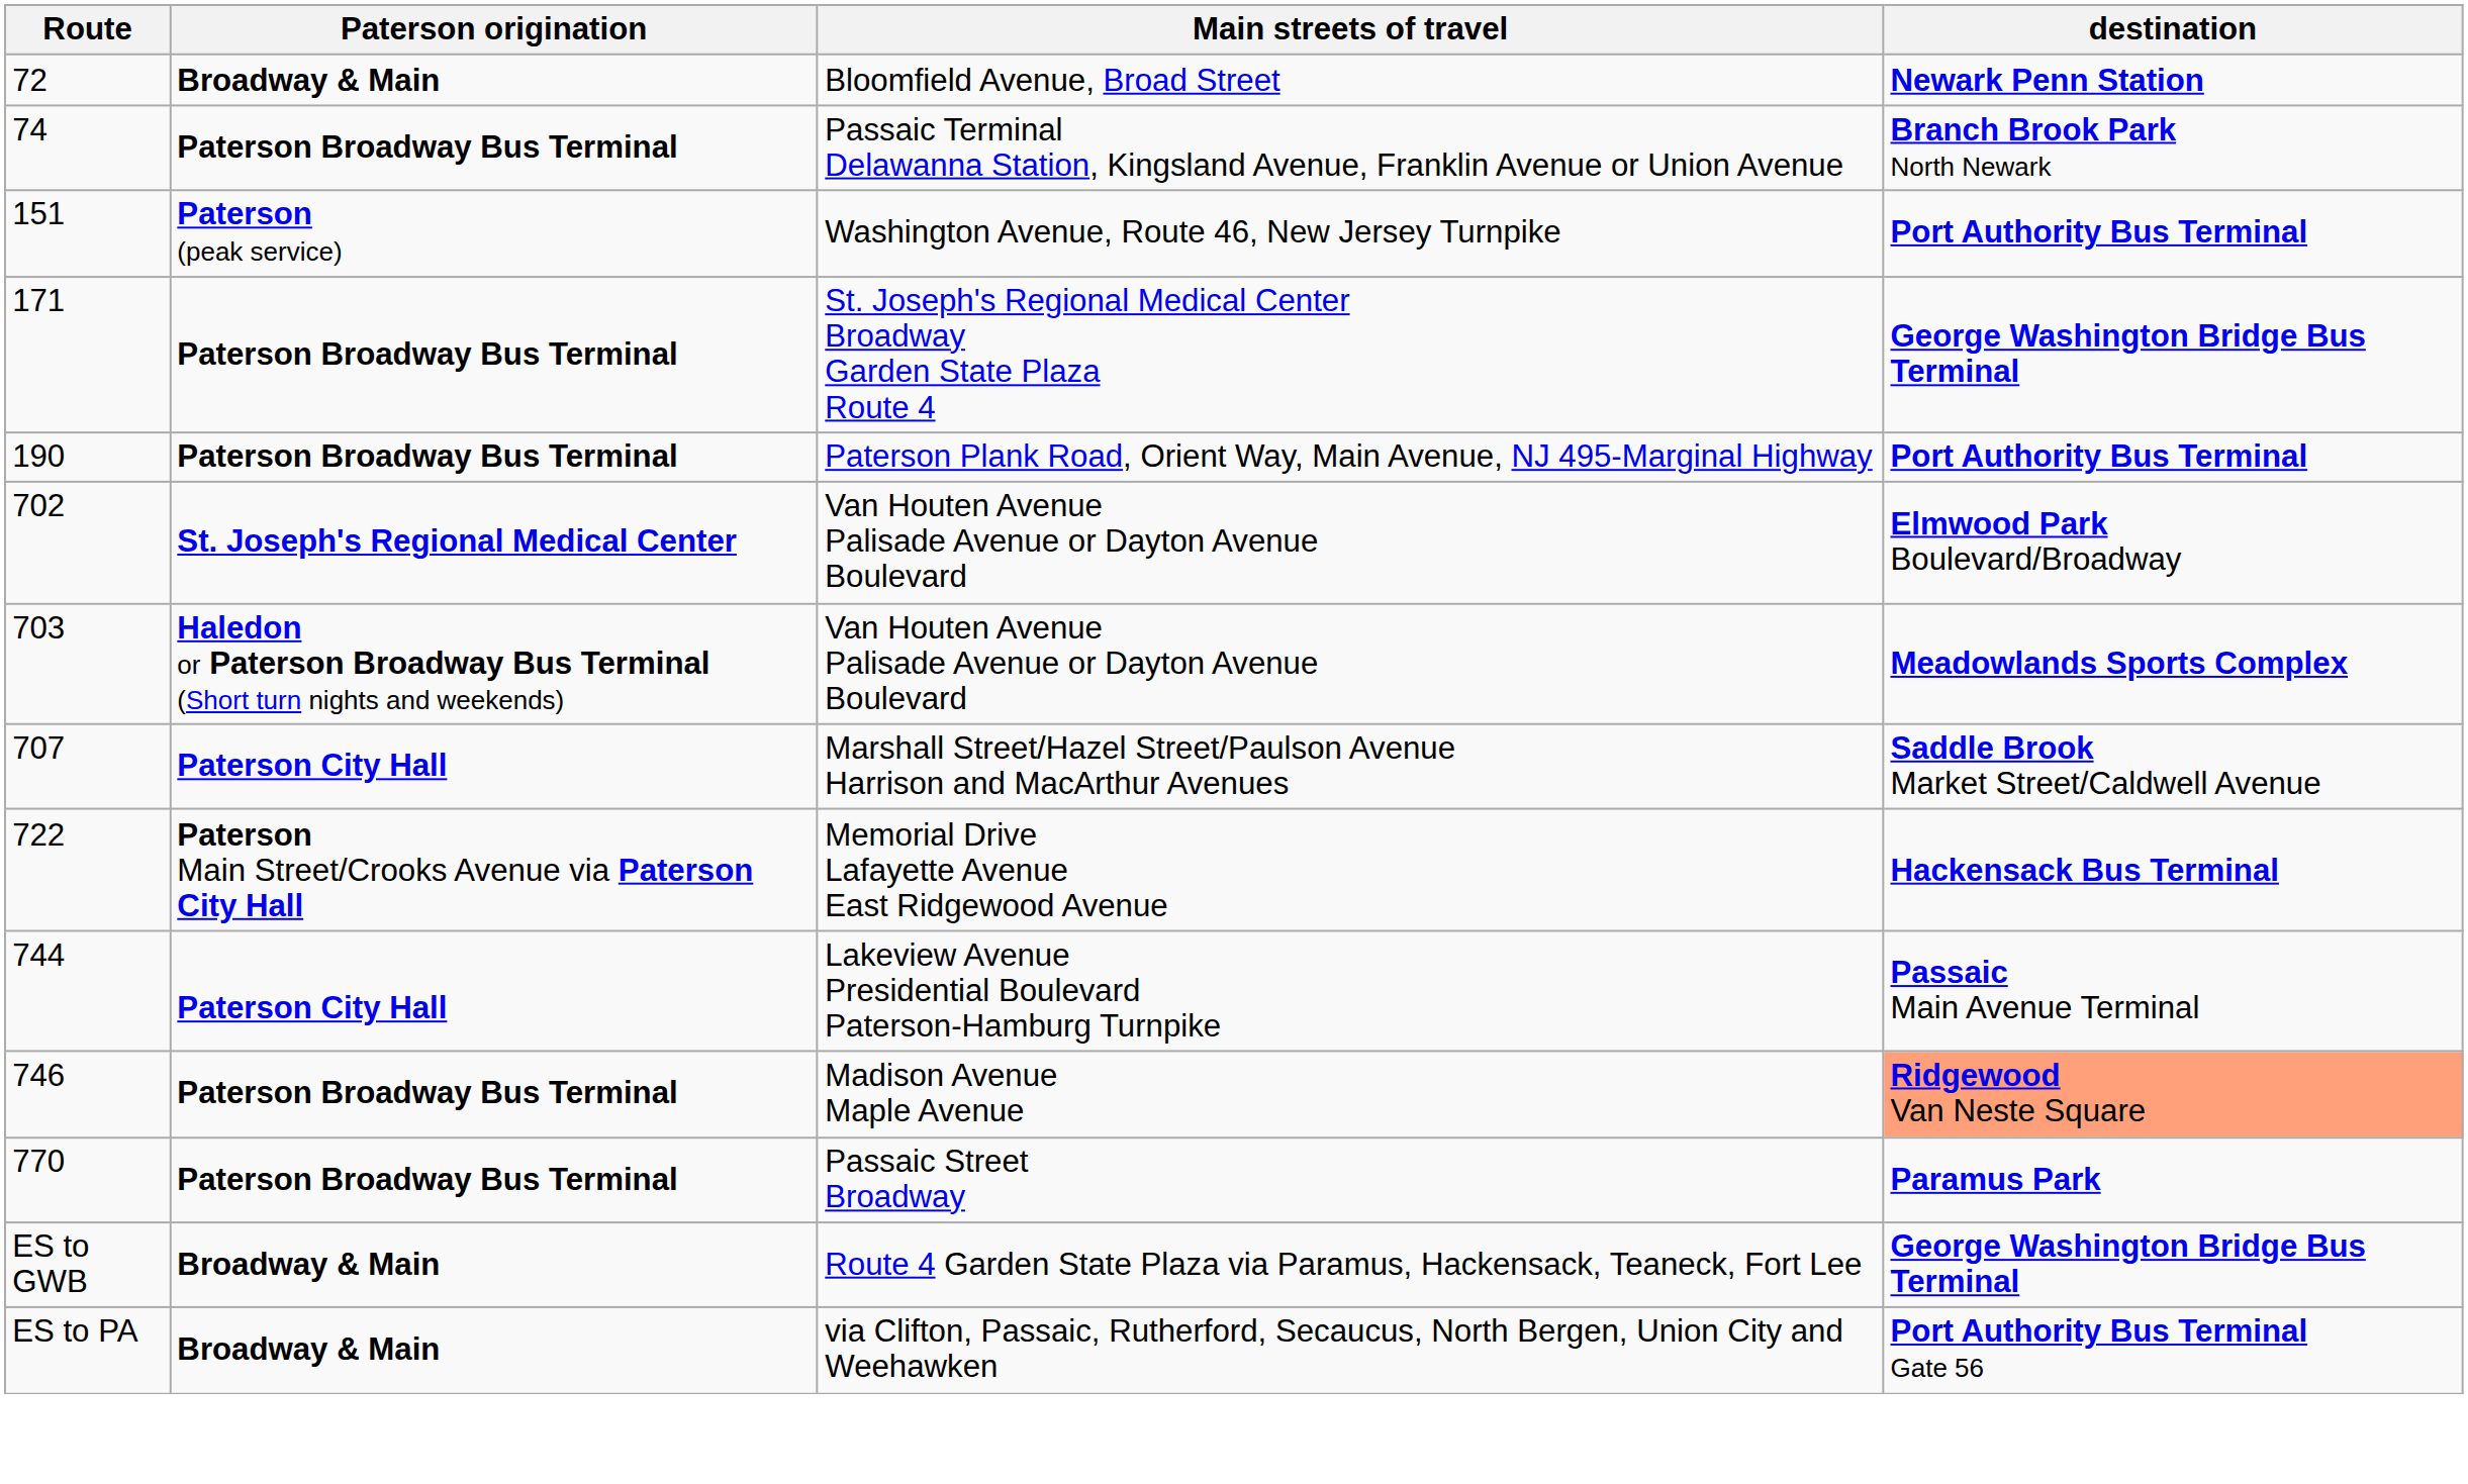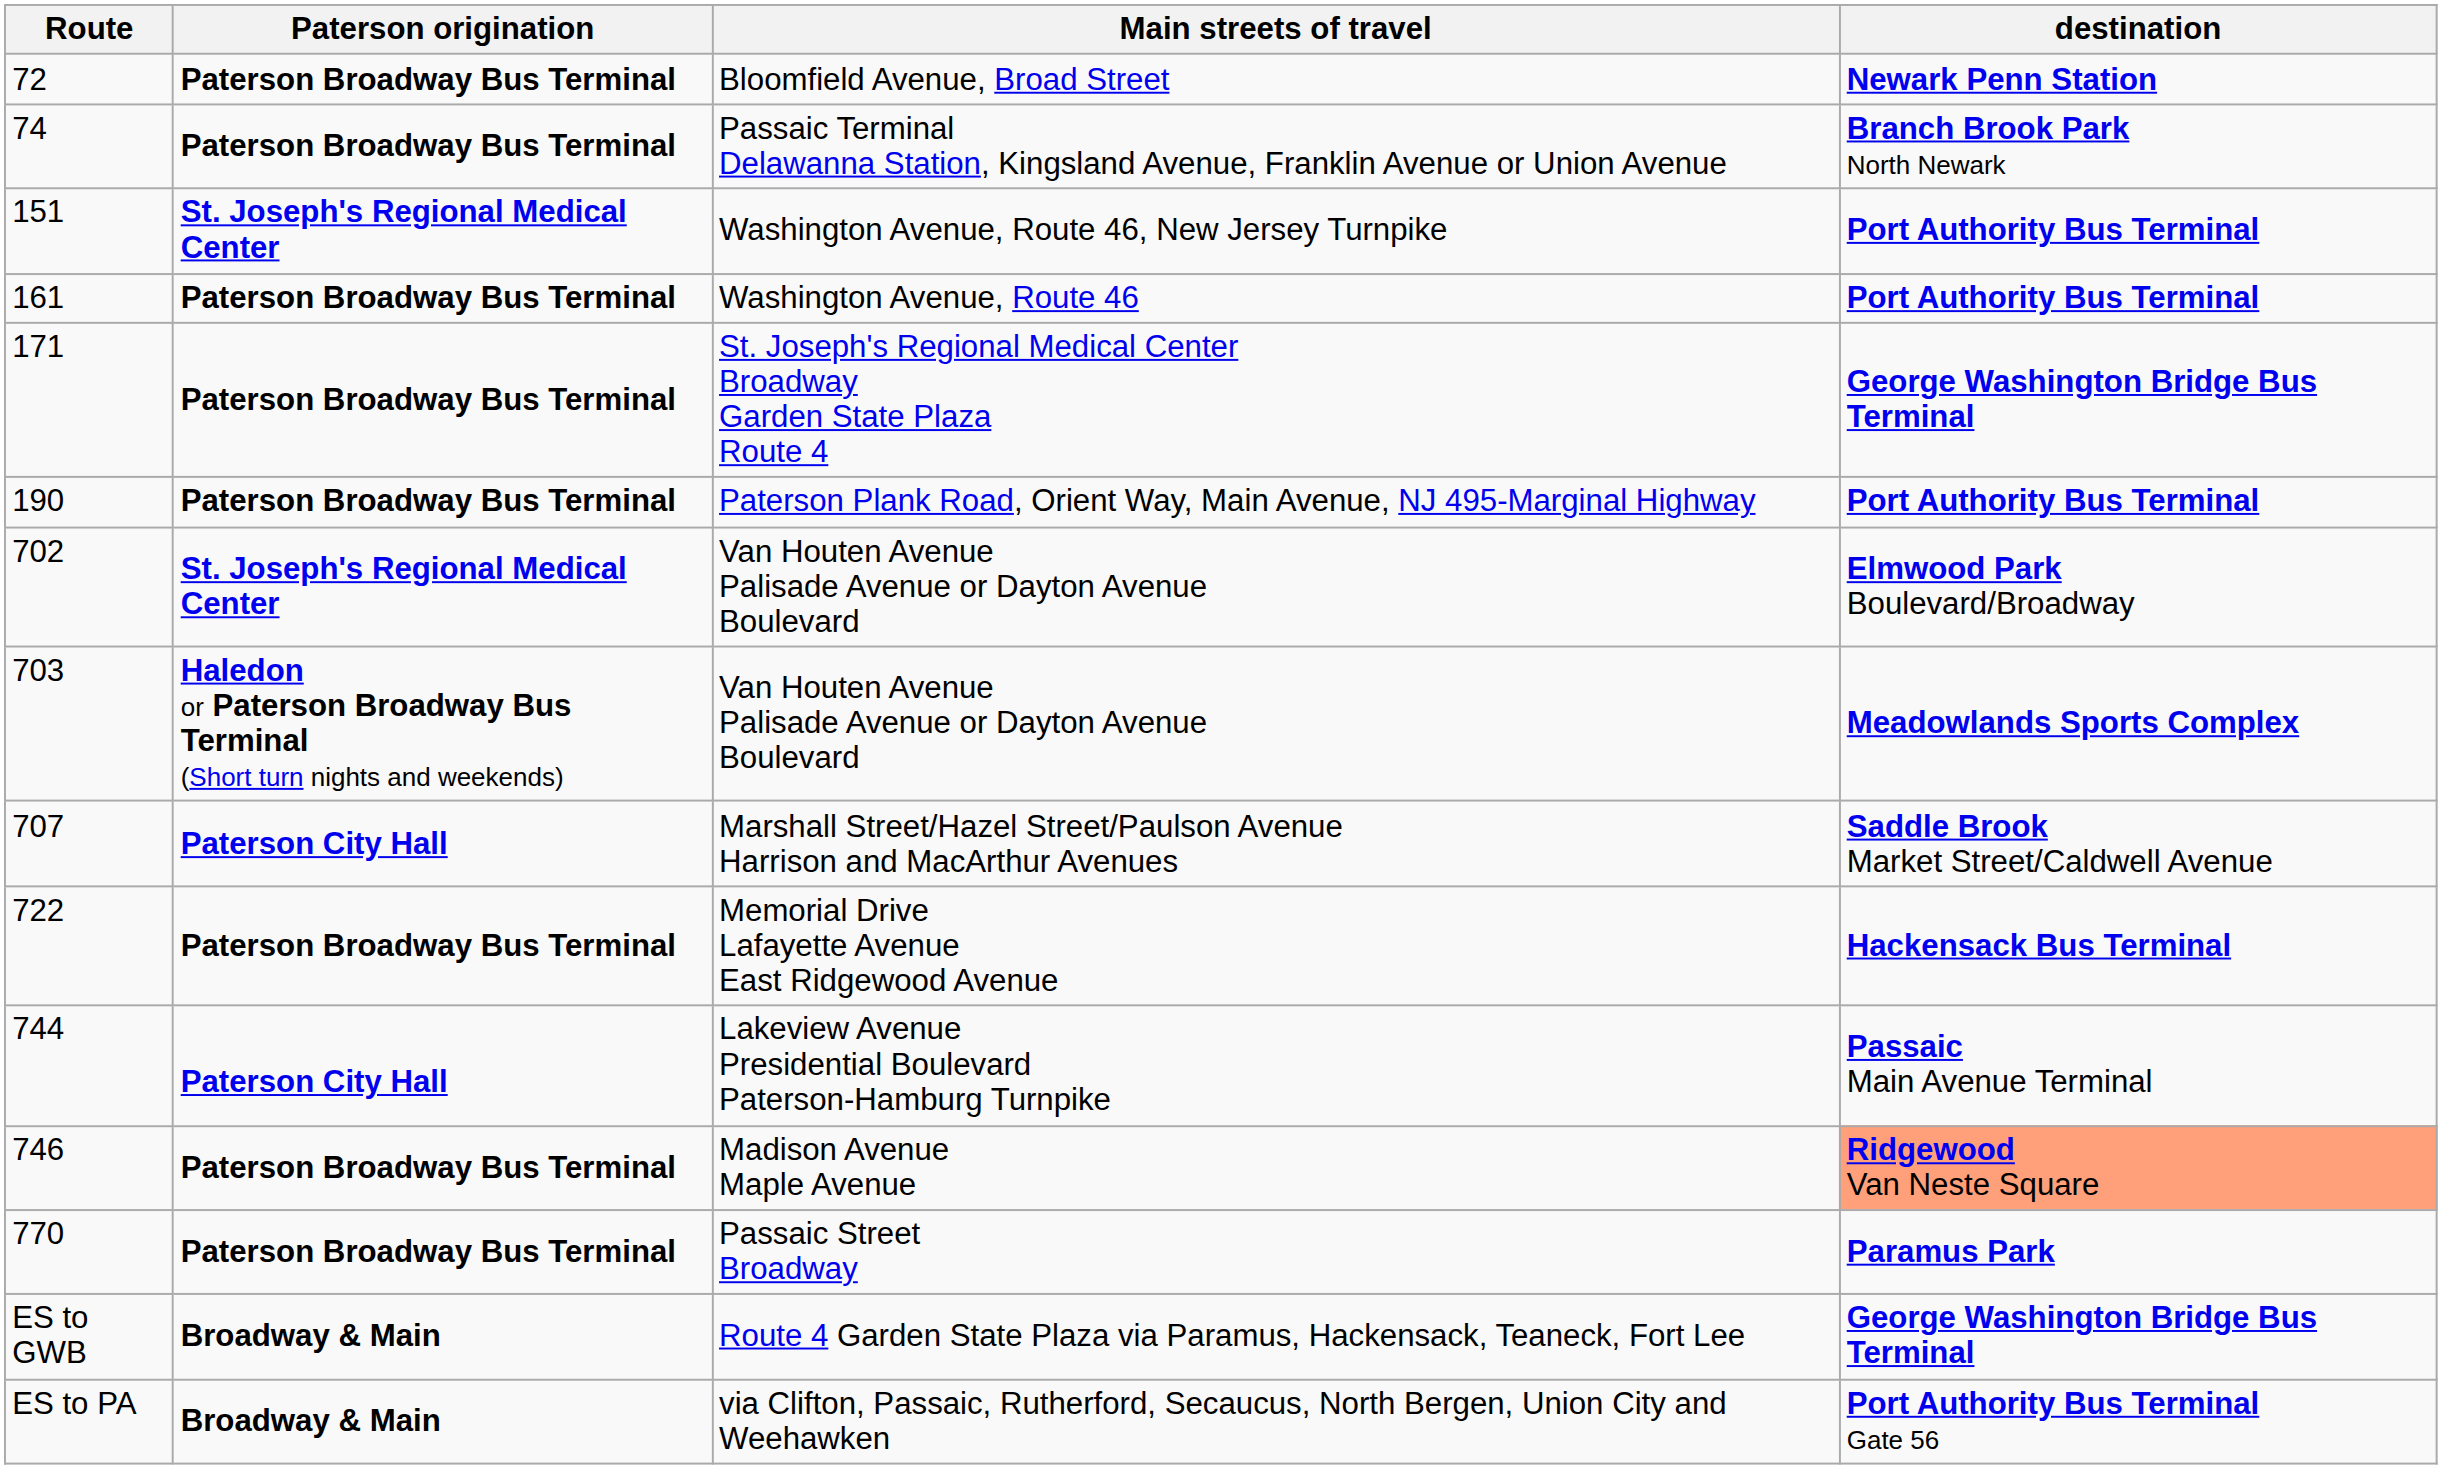 <table class="wikitable">
 <tr>
 <th>Route</th>
 <th>Paterson origination</th>
 <th>Main streets of travel</th>
 <th>destination</th>
 </tr>
 <tr>
 <td valign=top><div>72</div></td>
-<td><strong>Broadway & Main</strong></td>
+<td><strong>Paterson Broadway Bus Terminal</strong></td>
 <td>Bloomfield Avenue, <a href='#'>Broad Street</a></td>
 <td><strong><a href='#'>Newark Penn Station</a></strong></td>
 </tr>
 <tr>
 <td valign=top><div>74</div></td>
 <td><strong>Paterson Broadway Bus Terminal</strong></td>
 <td>Passaic Terminal<br><a href='#'>Delawanna Station</a>, Kingsland Avenue, Franklin Avenue or Union Avenue</td>
 <td><strong><a href='#'>Branch Brook Park</a></strong><br><small>North Newark</small></td>
 </tr>
 <tr>
 <td valign=top><div>151</div></td>
-<td><strong><a href='#'>Paterson</a></strong><br><small>(peak service)</small></td>
+<td><strong><a href='#'>St. Joseph's Regional Medical Center</a></strong></td>
 <td>Washington Avenue, Route 46, New Jersey Turnpike<br></td>
+<td><strong><a href='#'>Port Authority Bus Terminal</a></strong></td>
+</tr>
+<tr>
+<td valign=top><div>161</div></td>
+<td><strong>Paterson Broadway Bus Terminal</strong></td>
+<td>Washington Avenue, <a href='#'>Route 46</a></td>
 <td><strong><a href='#'>Port Authority Bus Terminal</a></strong></td>
 </tr>
 <tr>
 <td valign=top><div>171</div></td>
 <td><strong>Paterson Broadway Bus Terminal</strong></td>
 <td><a href='#'>St. Joseph's Regional Medical Center</a><br><a href='#'>Broadway</a><br><a href='#'>Garden State Plaza</a><br><a href='#'>Route 4</a></td>
 <td><strong><a href='#'>George Washington Bridge Bus Terminal</a></strong></td>
 </tr>
 <tr>
 <td valign=top><div>190</div></td>
 <td><strong>Paterson Broadway Bus Terminal</strong></td>
 <td><a href='#'>Paterson Plank Road</a>, Orient Way, Main Avenue, <a href='#'>NJ 495-Marginal Highway</a></td>
 <td><strong><a href='#'>Port Authority Bus Terminal</a></strong></td>
 </tr>
 <tr>
 <td valign=top><div>702</div></td>
 <td><strong><a href='#'>St. Joseph's Regional Medical Center</a></strong></td>
 <td>Van Houten Avenue<br>Palisade Avenue or Dayton Avenue<br>Boulevard</td>
 <td><strong><a href='#'>Elmwood Park</a></strong><br>Boulevard/Broadway</td>
 </tr>
 <tr>
 <td valign=top><div>703</div></td>
 <td><strong><a href='#'>Haledon</a></strong><br><small>or</small> <strong>Paterson Broadway Bus Terminal</strong> <br><small>(<a href='#'>Short turn</a> nights and weekends)</small></td>
 <td>Van Houten Avenue<br>Palisade Avenue or Dayton Avenue<br>Boulevard</td>
 <td><strong><a href='#'>Meadowlands Sports Complex</a></strong></td>
 </tr>
 <tr>
 <td valign=top><div>707</div></td>
 <td><strong><a href='#'>Paterson City Hall</a></strong></td>
 <td>Marshall Street/Hazel Street/Paulson Avenue<br>Harrison and MacArthur Avenues</td>
 <td><strong><a href='#'>Saddle Brook</a></strong><br>Market Street/Caldwell Avenue</td>
 </tr>
 <tr>
 <td valign=top><div>722</div></td>
-<td><strong>Paterson</strong><br>Main Street/Crooks Avenue via <strong><a href='#'>Paterson City Hall</a></strong></td>
+<td><strong>Paterson Broadway Bus Terminal</strong></td>
 <td>Memorial Drive<br>Lafayette Avenue<br>East Ridgewood Avenue</td>
 <td><strong><a href='#'>Hackensack Bus Terminal</a></strong></td>
 </tr>
 <tr>
 <td valign=top><div>744</div></td>
 <td><br><strong><a href='#'>Paterson City Hall</a></strong></td>
 <td>Lakeview Avenue<br>Presidential Boulevard<br>Paterson-Hamburg Turnpike</td>
 <td><strong><a href='#'>Passaic</a></strong><br>Main Avenue Terminal</td>
 </tr>
 <tr>
 <td valign=top><div>746</div></td>
 <td><strong>Paterson Broadway Bus Terminal</strong></td>
 <td>Madison Avenue<br>Maple Avenue</td>
 <td style="background: lightsalmon;"><strong><a href='#'>Ridgewood</a></strong><br>Van Neste Square</td>
 </tr>
 <tr>
 <td valign=top><div>770</div></td>
 <td><strong>Paterson Broadway Bus Terminal</strong></td>
 <td>Passaic Street<br><a href='#'>Broadway</a></td>
 <td><strong><a href='#'>Paramus Park</a></strong></td>
 </tr>
 <tr>
 <td valign=top><div>ES to GWB</div></td>
 <td><strong>Broadway & Main</strong></td>
 <td><a href='#'>Route 4</a>  Garden State Plaza via Paramus, Hackensack, Teaneck, Fort Lee</td>
 <td><strong><a href='#'>George Washington Bridge Bus Terminal</a></strong></td>
 </tr>
 <tr>
 <td valign=top><div>ES to PA</div></td>
 <td><strong>Broadway & Main</strong></td>
 <td>via Clifton, Passaic, Rutherford, Secaucus, North Bergen, Union City and Weehawken</td>
 <td><strong><a href='#'>Port Authority Bus Terminal</a></strong><br><small>Gate 56</small></td>
 </tr>
 </table>
